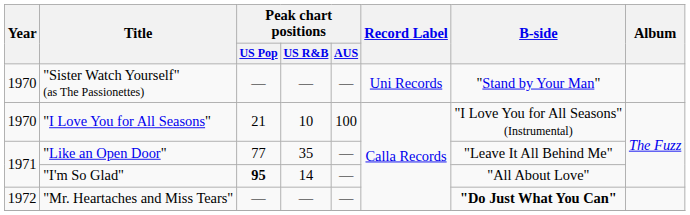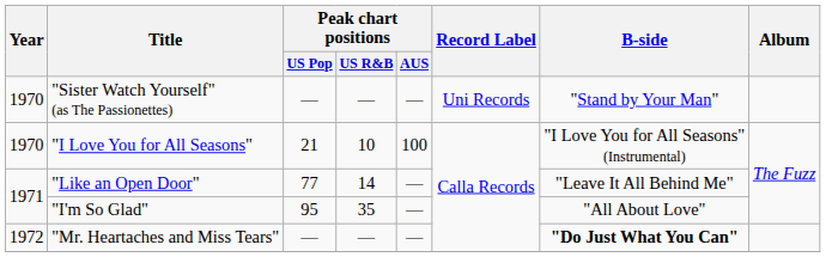 <table class="wikitable" style=text-align:center;>
 <tr>
 <th rowspan="2">Year</th>
 <th rowspan="2">Title</th>
 <th colspan="3">Peak chart<br>positions</th>
 <th rowspan="2"><a href='#'>Record Label</a></th>
 <th rowspan="2"><a href='#'>B-side</a></th>
 <th rowspan="2">Album</th>
 </tr>
 <tr style="font-size:smaller;">
 <th align=centre><a href='#'>US Pop</a></th>
 <th align=centre><a href='#'>US R&B</a></th>
 <th align=centre><a href='#'>AUS</a></th>
 </tr>
 <tr>
 <td rowspan="1">1970</td>
 <td align=left>"Sister Watch Yourself"<br><small>(as The Passionettes)</small></td>
 <td>—</td>
 <td>—</td>
 <td>—</td>
 <td rowspan="1"><a href='#'>Uni Records</a></td>
 <td>"<a href='#'>Stand by Your Man</a>"</td>
 <td rowspan="1"></td>
 </tr>
 <tr>
 <td rowspan="1">1970</td>
 <td align=left>"<a href='#'>I Love You for All Seasons</a>"</td>
 <td>21</td>
 <td>10</td>
 <td>100</td>
 <td rowspan="4"><a href='#'>Calla Records</a></td>
 <td>"I Love You for All Seasons"<br><small>(Instrumental)</small></td>
 <td rowspan="3"><em><a href='#'>The Fuzz</a></em></td>
 </tr>
 <tr>
 <td rowspan="2">1971</td>
 <td align=left>"<a href='#'>Like an Open Door</a>"</td>
 <td>77</td>
-<td>35</td>
+<td>14</td>
 <td>—</td>
 <td>"Leave It All Behind Me"</td>
 </tr>
 <tr>
 <td align=left>"I'm So Glad"</td>
-<td><strong>95</strong></td>
-<td>14</td>
+<td>95</td>
+<td>35</td>
 <td>—</td>
 <td>"All About Love"</td>
 </tr>
 <tr>
 <td rowspan="1">1972</td>
 <td align=left>"Mr. Heartaches and Miss Tears"</td>
 <td>—</td>
 <td>—</td>
 <td>—</td>
 <td><strong>"Do Just What You Can"</strong></td>
 <td rowspan="1"></td>
 </tr>
 <tr>
 </tr>
 </table>
